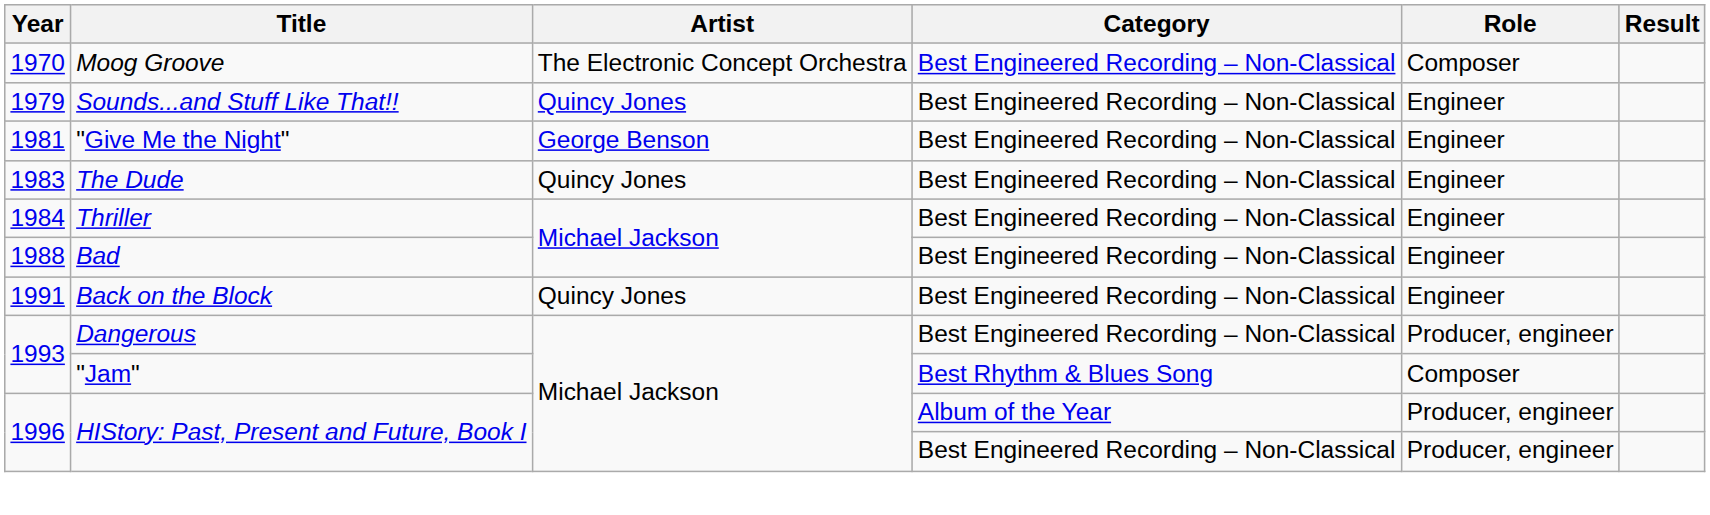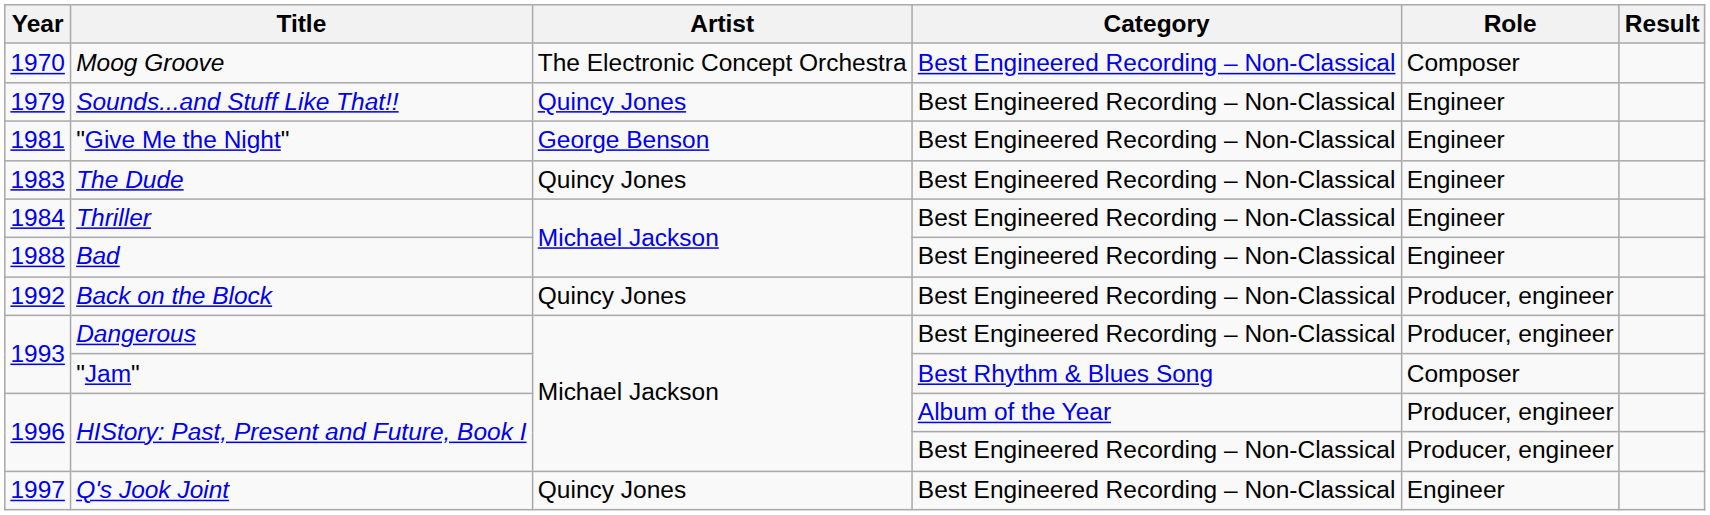 <table class="wikitable sortable">
 <tr>
 <th>Year</th>
 <th>Title</th>
 <th>Artist</th>
 <th>Category</th>
 <th>Role</th>
 <th class="unsortable">Result</th>
 </tr>
 <tr>
 <td><a href='#'>1970</a></td>
 <td><em>Moog Groove</em></td>
 <td>The Electronic Concept Orchestra</td>
 <td><a href='#'>Best Engineered Recording – Non-Classical</a></td>
 <td>Composer</td>
 <td></td>
 </tr>
 <tr>
 <td><a href='#'>1979</a></td>
 <td><em><a href='#'>Sounds...and Stuff Like That!!</a></em></td>
 <td><a href='#'>Quincy Jones</a></td>
 <td>Best Engineered Recording – Non-Classical</td>
 <td>Engineer</td>
 <td></td>
 </tr>
 <tr>
 <td><a href='#'>1981</a></td>
 <td>"<a href='#'>Give Me the Night</a>"</td>
 <td><a href='#'>George Benson</a></td>
 <td>Best Engineered Recording – Non-Classical</td>
 <td>Engineer</td>
 <td></td>
 </tr>
 <tr>
 <td><a href='#'>1983</a></td>
 <td><em><a href='#'>The Dude</a></em></td>
 <td>Quincy Jones</td>
 <td>Best Engineered Recording – Non-Classical</td>
 <td>Engineer</td>
 <td></td>
 </tr>
 <tr>
 <td><a href='#'>1984</a></td>
 <td><em><a href='#'>Thriller</a></em></td>
 <td rowspan="2"><a href='#'>Michael Jackson</a></td>
 <td>Best Engineered Recording – Non-Classical</td>
 <td>Engineer</td>
 <td></td>
 </tr>
 <tr>
 <td><a href='#'>1988</a></td>
 <td><em><a href='#'>Bad</a></em></td>
 <td>Best Engineered Recording – Non-Classical</td>
 <td>Engineer</td>
 <td></td>
 </tr>
 <tr>
-<td><a href='#'>1991</a></td>
+<td><a href='#'>1992</a></td>
 <td><em><a href='#'>Back on the Block</a></em></td>
 <td>Quincy Jones</td>
 <td>Best Engineered Recording – Non-Classical</td>
-<td>Engineer</td>
+<td>Producer, engineer</td>
 <td></td>
 </tr>
 <tr>
 <td rowspan="2"><a href='#'>1993</a></td>
 <td><em><a href='#'>Dangerous</a></em></td>
 <td rowspan="4">Michael Jackson</td>
 <td>Best Engineered Recording – Non-Classical</td>
 <td>Producer, engineer</td>
 <td></td>
 </tr>
 <tr>
 <td>"<a href='#'>Jam</a>"</td>
 <td><a href='#'>Best Rhythm & Blues Song</a></td>
 <td>Composer</td>
 <td></td>
 </tr>
 <tr>
 <td rowspan="2"><a href='#'>1996</a></td>
 <td rowspan="2"><em><a href='#'>HIStory: Past, Present and Future, Book I</a></em></td>
 <td><a href='#'>Album of the Year</a></td>
 <td>Producer, engineer</td>
 <td></td>
 </tr>
 <tr>
 <td>Best Engineered Recording – Non-Classical</td>
 <td>Producer, engineer</td>
 <td></td>
 </tr>
+<tr>
+<td><a href='#'>1997</a></td>
+<td><em><a href='#'>Q's Jook Joint</a></em></td>
+<td>Quincy Jones</td>
+<td>Best Engineered Recording – Non-Classical</td>
+<td>Engineer</td>
+<td></td>
+</tr>
 </table>
